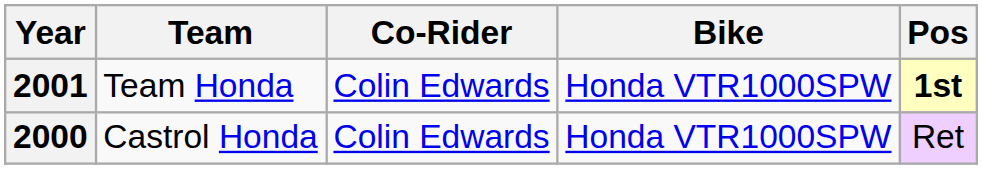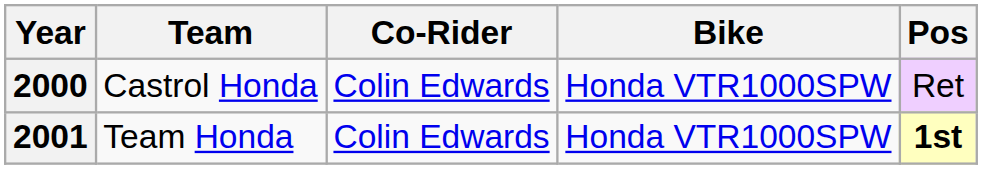 <table class="wikitable" style="font-size:90%">
 <tr>
 <th>Year</th>
 <th>Team</th>
 <th>Co-Rider</th>
 <th>Bike</th>
 <th>Pos</th>
 </tr>
 <tr align="center">
+<th>2000</th>
+<td align="left"> Castrol <a href='#'>Honda</a></td>
+<td align="left"> <a href='#'>Colin Edwards</a></td>
+<td align="left"><a href='#'>Honda VTR1000SPW</a></td>
+<td style="background:#EFCFFF;">Ret</td>
+</tr>
+<tr align="center">
 <th>2001</th>
 <td align="left"> Team  <a href='#'>Honda</a></td>
 <td align="left"> <a href='#'>Colin Edwards</a></td>
 <td align="left"><a href='#'>Honda VTR1000SPW</a></td>
 <td style="background:#FFFFBF;"><strong>1st</strong></td>
 </tr>
-<tr align="center">
-<th>2000</th>
-<td align="left"> Castrol <a href='#'>Honda</a></td>
-<td align="left"> <a href='#'>Colin Edwards</a></td>
-<td align="left"><a href='#'>Honda VTR1000SPW</a></td>
-<td style="background:#EFCFFF;">Ret</td>
-</tr>
 </table>
